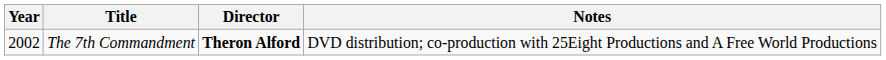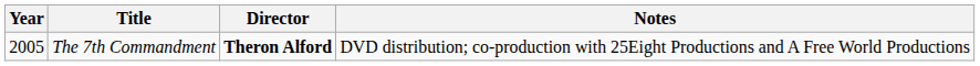 <table class="wikitable sortable">
 <tr>
 <th>Year</th>
 <th>Title</th>
 <th>Director</th>
 <th>Notes</th>
 </tr>
 <tr>
-<td>2002</td>
+<td>2005</td>
 <td><em>The 7th Commandment</em></td>
 <td><strong>Theron Alford</strong></td>
 <td>DVD distribution; co-production with 25Eight Productions and A Free World Productions</td>
 </tr>
 </table>
